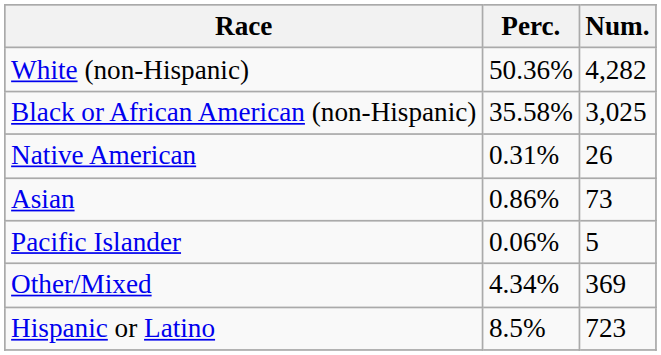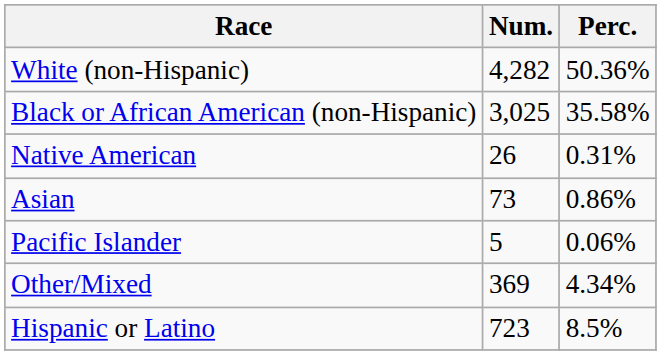 <table class="wikitable">
 <tr>
 <th>Race</th>
+<th>Num.</th>
 <th>Perc.</th>
-<th>Num.</th>
 </tr>
 <tr>
 <td><a href='#'>White</a> (non-Hispanic)</td>
+<td>4,282</td>
 <td>50.36%</td>
-<td>4,282</td>
 </tr>
 <tr>
 <td><a href='#'>Black or African American</a> (non-Hispanic)</td>
+<td>3,025</td>
 <td>35.58%</td>
-<td>3,025</td>
 </tr>
 <tr>
 <td><a href='#'>Native American</a></td>
+<td>26</td>
 <td>0.31%</td>
-<td>26</td>
 </tr>
 <tr>
 <td><a href='#'>Asian</a></td>
+<td>73</td>
 <td>0.86%</td>
-<td>73</td>
 </tr>
 <tr>
 <td><a href='#'>Pacific Islander</a></td>
+<td>5</td>
 <td>0.06%</td>
-<td>5</td>
 </tr>
 <tr>
 <td><a href='#'>Other/Mixed</a></td>
+<td>369</td>
 <td>4.34%</td>
-<td>369</td>
 </tr>
 <tr>
 <td><a href='#'>Hispanic</a> or <a href='#'>Latino</a></td>
+<td>723</td>
 <td>8.5%</td>
-<td>723</td>
 </tr>
 </table>
